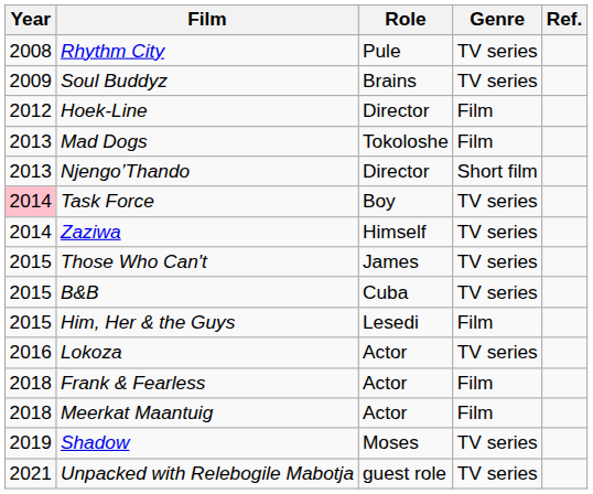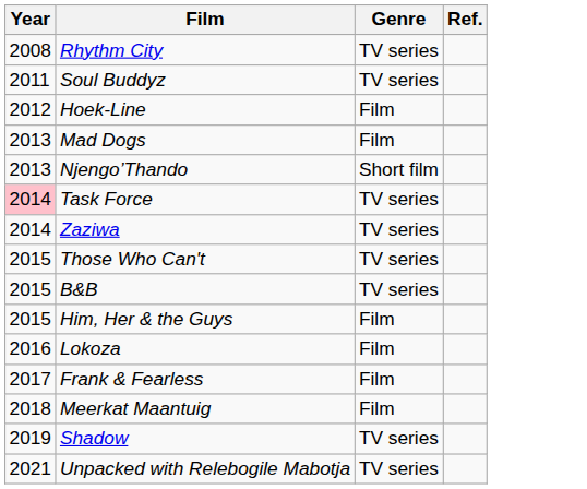 <table class="wikitable">
 <tr>
 <th>Year</th>
 <th>Film</th>
-<th>Role</th>
 <th>Genre</th>
 <th>Ref.</th>
 </tr>
 <tr>
 <td>2008</td>
 <td><em><a href='#'>Rhythm City</a></em></td>
-<td>Pule</td>
 <td>TV series</td>
 <td></td>
 </tr>
 <tr>
-<td>2009</td>
+<td>2011</td>
 <td><em>Soul Buddyz</em></td>
-<td>Brains</td>
 <td>TV series</td>
 <td></td>
 </tr>
 <tr>
 <td>2012</td>
 <td><em>Hoek-Line</em></td>
-<td>Director</td>
 <td>Film</td>
 <td></td>
 </tr>
 <tr>
 <td>2013</td>
 <td><em>Mad Dogs</em></td>
-<td>Tokoloshe</td>
 <td>Film</td>
 <td></td>
 </tr>
 <tr>
 <td>2013</td>
 <td><em>Njengo’Thando</em></td>
-<td>Director</td>
 <td>Short film</td>
 <td></td>
 </tr>
 <tr>
 <td style="background: pink;">2014</td>
 <td><em>Task Force</em></td>
-<td>Boy</td>
 <td>TV series</td>
 <td></td>
 </tr>
 <tr>
 <td>2014</td>
 <td><em><a href='#'>Zaziwa</a></em></td>
-<td>Himself</td>
 <td>TV series</td>
 <td></td>
 </tr>
 <tr>
 <td>2015</td>
 <td><em>Those Who Can't</em></td>
-<td>James</td>
 <td>TV series</td>
 <td></td>
 </tr>
 <tr>
 <td>2015</td>
 <td><em>B&B</em></td>
-<td>Cuba</td>
 <td>TV series</td>
 <td></td>
 </tr>
 <tr>
 <td>2015</td>
 <td><em>Him, Her & the Guys</em></td>
-<td>Lesedi</td>
 <td>Film</td>
 <td></td>
 </tr>
 <tr>
 <td>2016</td>
 <td><em>Lokoza</em></td>
-<td>Actor</td>
-<td>TV series</td>
+<td>Film</td>
 <td></td>
 </tr>
 <tr>
-<td>2018</td>
+<td>2017</td>
 <td><em>Frank & Fearless</em></td>
-<td>Actor</td>
 <td>Film</td>
 <td></td>
 </tr>
 <tr>
 <td>2018</td>
 <td><em>Meerkat Maantuig</em></td>
-<td>Actor</td>
 <td>Film</td>
 <td></td>
 </tr>
 <tr>
 <td>2019</td>
 <td><em><a href='#'>Shadow</a></em></td>
-<td>Moses</td>
 <td>TV series</td>
 <td></td>
 </tr>
 <tr>
 <td>2021</td>
 <td><em>Unpacked with Relebogile Mabotja</em></td>
-<td>guest role</td>
 <td>TV series</td>
 <td></td>
 </tr>
 </table>
